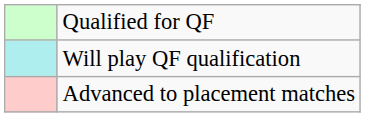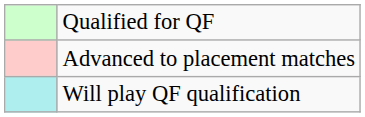 <table class="wikitable">
 <tr>
 <td width=30px bgcolor="#ccffcc"></td>
 <td>Qualified for QF</td>
 </tr>
 <tr>
+<td width=30px bgcolor="#ffcccc"></td>
+<td>Advanced to placement matches</td>
+</tr>
+<tr>
 <td width=30px bgcolor="#afeeee"></td>
 <td>Will play QF qualification</td>
 </tr>
-<tr>
-<td width=30px bgcolor="#ffcccc"></td>
-<td>Advanced to placement matches</td>
-</tr>
 </table>
